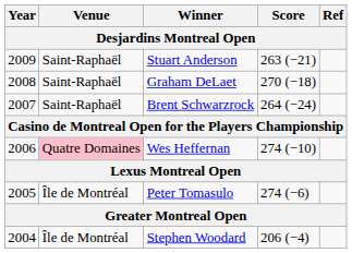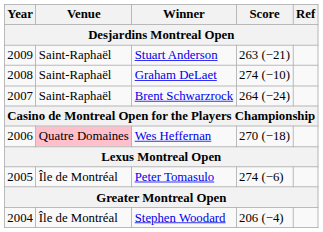 <table class=wikitable>
 <tr>
 <th>Year</th>
 <th>Venue</th>
 <th>Winner</th>
 <th>Score</th>
 <th>Ref</th>
 </tr>
 <tr>
 <th colspan=5>Desjardins Montreal Open</th>
 </tr>
 <tr>
 <td>2009</td>
 <td>Saint-Raphaël</td>
 <td> <a href='#'>Stuart Anderson</a></td>
 <td>263 (−21)</td>
 <td></td>
 </tr>
 <tr>
 <td>2008</td>
 <td>Saint-Raphaël</td>
 <td> <a href='#'>Graham DeLaet</a></td>
-<td>270 (−18)</td>
+<td>274 (−10)</td>
 <td></td>
 </tr>
 <tr>
 <td>2007</td>
 <td>Saint-Raphaël</td>
 <td> <a href='#'>Brent Schwarzrock</a></td>
 <td>264 (−24)</td>
 <td></td>
 </tr>
 <tr>
 <th colspan=5>Casino de Montreal Open for the Players Championship</th>
 </tr>
 <tr>
 <td>2006</td>
 <td style="background: pink;">Quatre Domaines</td>
 <td> <a href='#'>Wes Heffernan</a></td>
-<td>274 (−10)</td>
+<td>270 (−18)</td>
 <td></td>
 </tr>
 <tr>
 <th colspan=5>Lexus Montreal Open</th>
 </tr>
 <tr>
 <td>2005</td>
 <td>Île de Montréal</td>
 <td> <a href='#'>Peter Tomasulo</a></td>
 <td>274 (−6)</td>
 <td></td>
 </tr>
 <tr>
 <th colspan=5>Greater Montreal Open</th>
 </tr>
 <tr>
 <td>2004</td>
 <td>Île de Montréal</td>
 <td> <a href='#'>Stephen Woodard</a></td>
 <td>206 (−4)</td>
 <td></td>
 </tr>
 </table>
